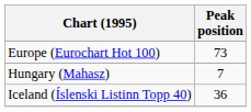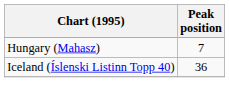 <table class="wikitable sortable">
 <tr>
 <th>Chart (1995)</th>
 <th>Peak<br>position</th>
 </tr>
 <tr>
-</tr>
-<tr>
-<td>Europe (<a href='#'>Eurochart Hot 100</a>)</td>
-<td align="center">73</td>
 </tr>
 <tr>
 </tr>
 <tr>
 </tr>
 <tr>
 <td>Hungary (<a href='#'>Mahasz</a>)</td>
 <td align="center">7</td>
 </tr>
 <tr>
 <td>Iceland (<a href='#'>Íslenski Listinn Topp 40</a>)</td>
 <td align="center">36</td>
 </tr>
 <tr>
 </tr>
 </table>
